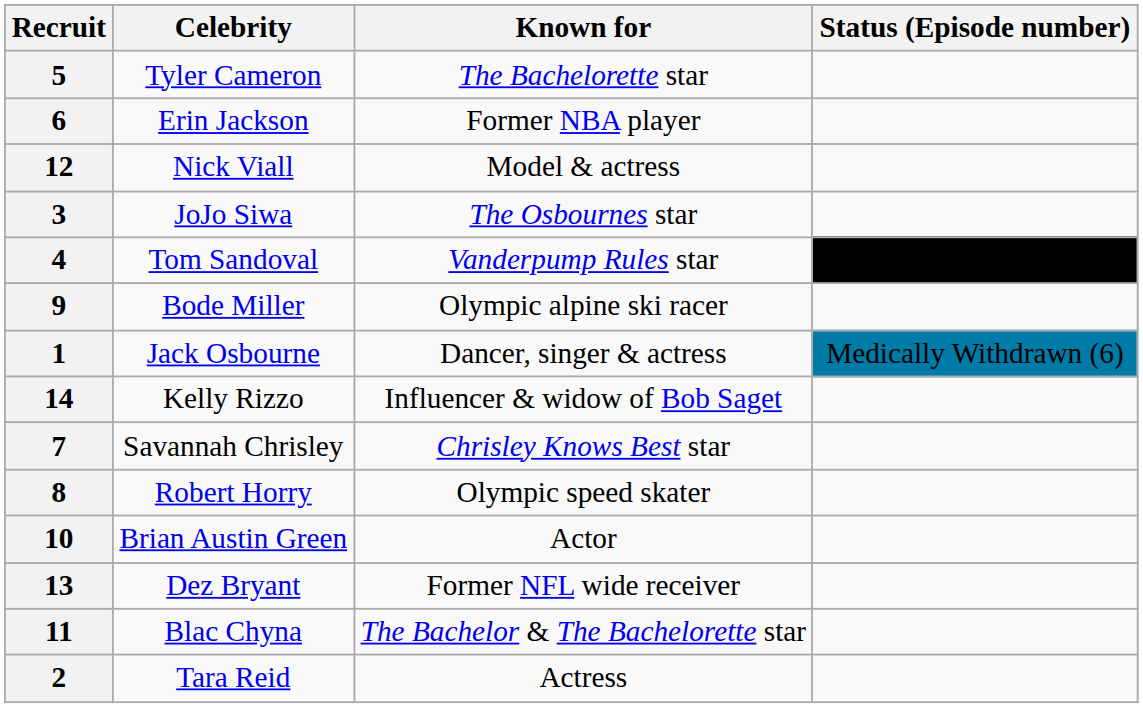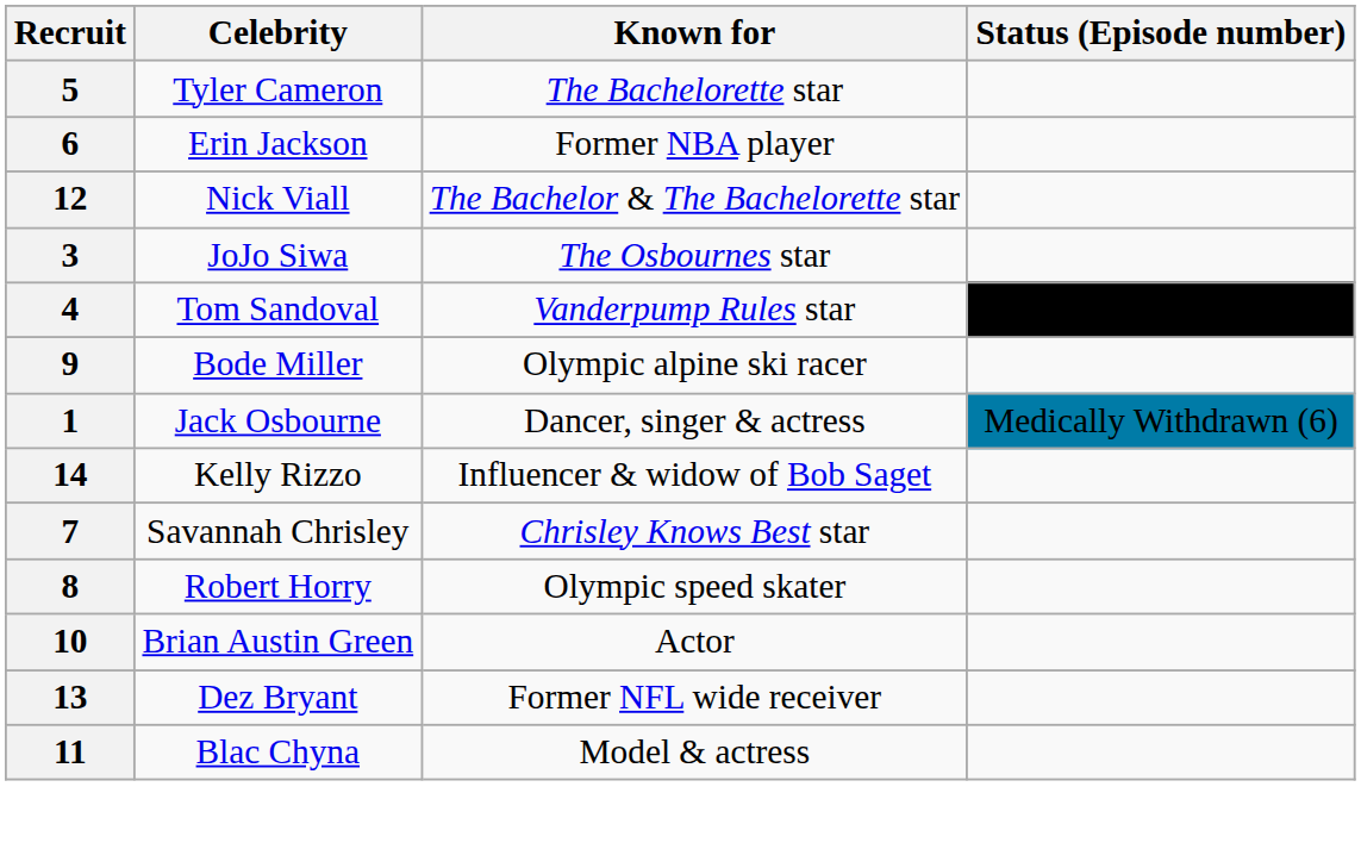 <table class="wikitable sortable" style="text-align:center">
 <tr>
 <th scope="col">Recruit</th>
 <th scope="col">Celebrity</th>
 <th scope="col">Known for</th>
 <th scope="col">Status (Episode number)</th>
 </tr>
 <tr>
 <th>5</th>
 <td><a href='#'>Tyler Cameron</a></td>
 <td><em><a href='#'>The Bachelorette</a></em> star</td>
 <td></td>
 </tr>
 <tr>
 <th>6</th>
 <td><a href='#'>Erin Jackson</a></td>
 <td>Former <a href='#'>NBA</a> player</td>
 <td></td>
 </tr>
 <tr>
 <th>12</th>
 <td><a href='#'>Nick Viall</a></td>
-<td>Model & actress</td>
+<td><em><a href='#'>The Bachelor</a></em> & <em><a href='#'>The Bachelorette</a></em> star</td>
 <td></td>
 </tr>
 <tr>
 <th>3</th>
 <td><a href='#'>JoJo Siwa</a></td>
 <td><em><a href='#'>The Osbournes</a></em> star</td>
 <td></td>
 </tr>
 <tr>
 <th>4</th>
 <td><a href='#'>Tom Sandoval</a></td>
 <td><em><a href='#'>Vanderpump Rules</a></em> star</td>
 <td bgcolor="000000"><span>Disqualified (8)</span></td>
 </tr>
 <tr>
 <th>9</th>
 <td><a href='#'>Bode Miller</a></td>
 <td>Olympic alpine ski racer</td>
 <td></td>
 </tr>
 <tr>
 <th>1</th>
 <td><a href='#'>Jack Osbourne</a></td>
 <td>Dancer, singer & actress</td>
 <td bgcolor="007BA7"><span>Medically Withdrawn (6)</span></td>
 </tr>
 <tr>
 <th>14</th>
 <td>Kelly Rizzo</td>
 <td>Influencer & widow of <a href='#'>Bob Saget</a></td>
 <td></td>
 </tr>
 <tr>
 <th>7</th>
 <td>Savannah Chrisley</td>
 <td><em><a href='#'>Chrisley Knows Best</a></em> star</td>
 <td></td>
 </tr>
 <tr>
 <th>8</th>
 <td><a href='#'>Robert Horry</a></td>
 <td>Olympic speed skater</td>
 <td></td>
 </tr>
 <tr>
 <th>10</th>
 <td><a href='#'>Brian Austin Green</a></td>
 <td>Actor</td>
 <td></td>
 </tr>
 <tr>
 <th>13</th>
 <td><a href='#'>Dez Bryant</a></td>
 <td>Former <a href='#'>NFL</a> wide receiver</td>
 <td></td>
 </tr>
 <tr>
 <th>11</th>
 <td><a href='#'>Blac Chyna</a></td>
-<td><em><a href='#'>The Bachelor</a></em> & <em><a href='#'>The Bachelorette</a></em> star</td>
-<td></td>
-</tr>
-<tr>
-<th>2</th>
-<td><a href='#'>Tara Reid</a></td>
-<td>Actress</td>
+<td>Model & actress</td>
 <td></td>
 </tr>
 </table>
